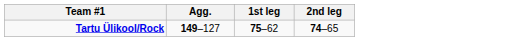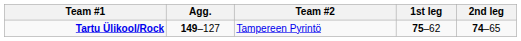 <table class=wikitable style="text-align:center">
 <tr>
 <th width=250>Team #1</th>
 <th width=100>Agg.</th>
+<th width=250>Team #2</th>
 <th width=88>1st leg</th>
 <th width=88>2nd leg</th>
 </tr>
 <tr>
 <td align=right><strong><a href='#'>Tartu Ülikool/Rock</a></strong> </td>
 <td><strong>149</strong>–127</td>
+<td align=left> <a href='#'>Tampereen Pyrintö</a></td>
 <td><strong>75</strong>–62</td>
 <td><strong>74</strong>–65</td>
 </tr>
 </table>
